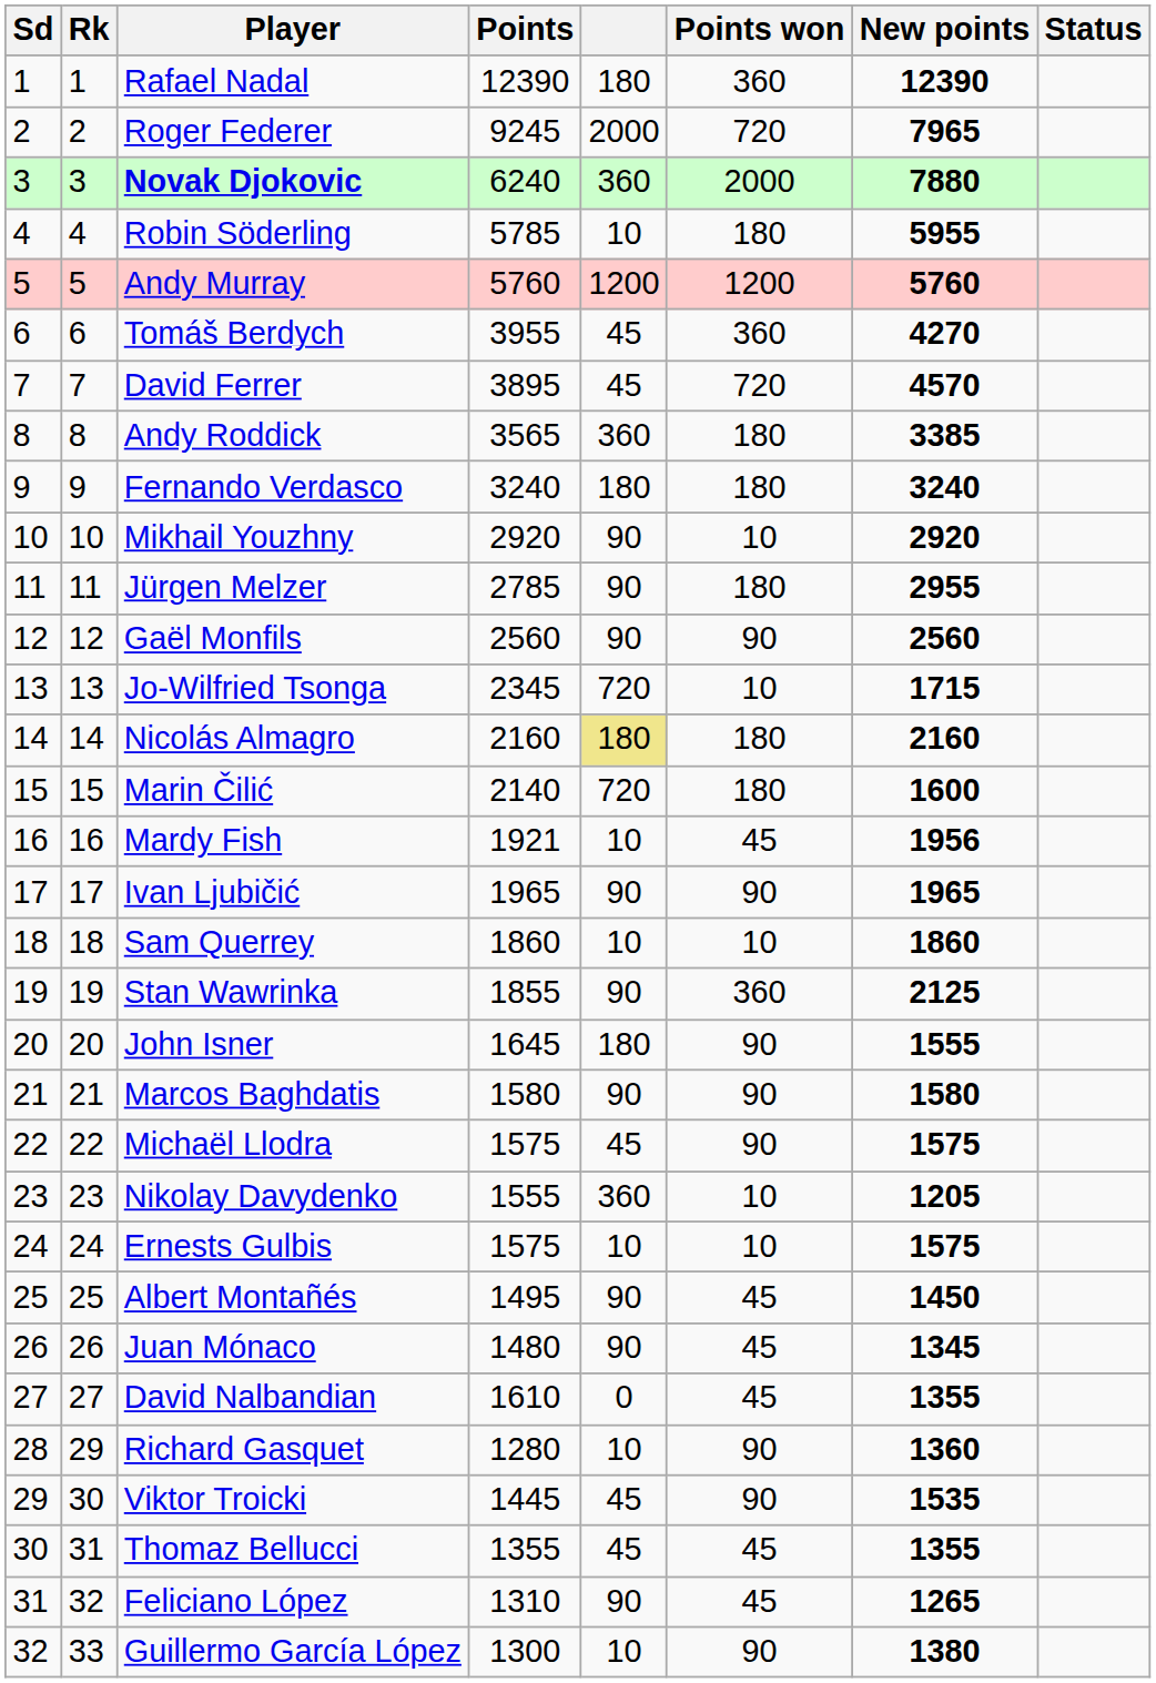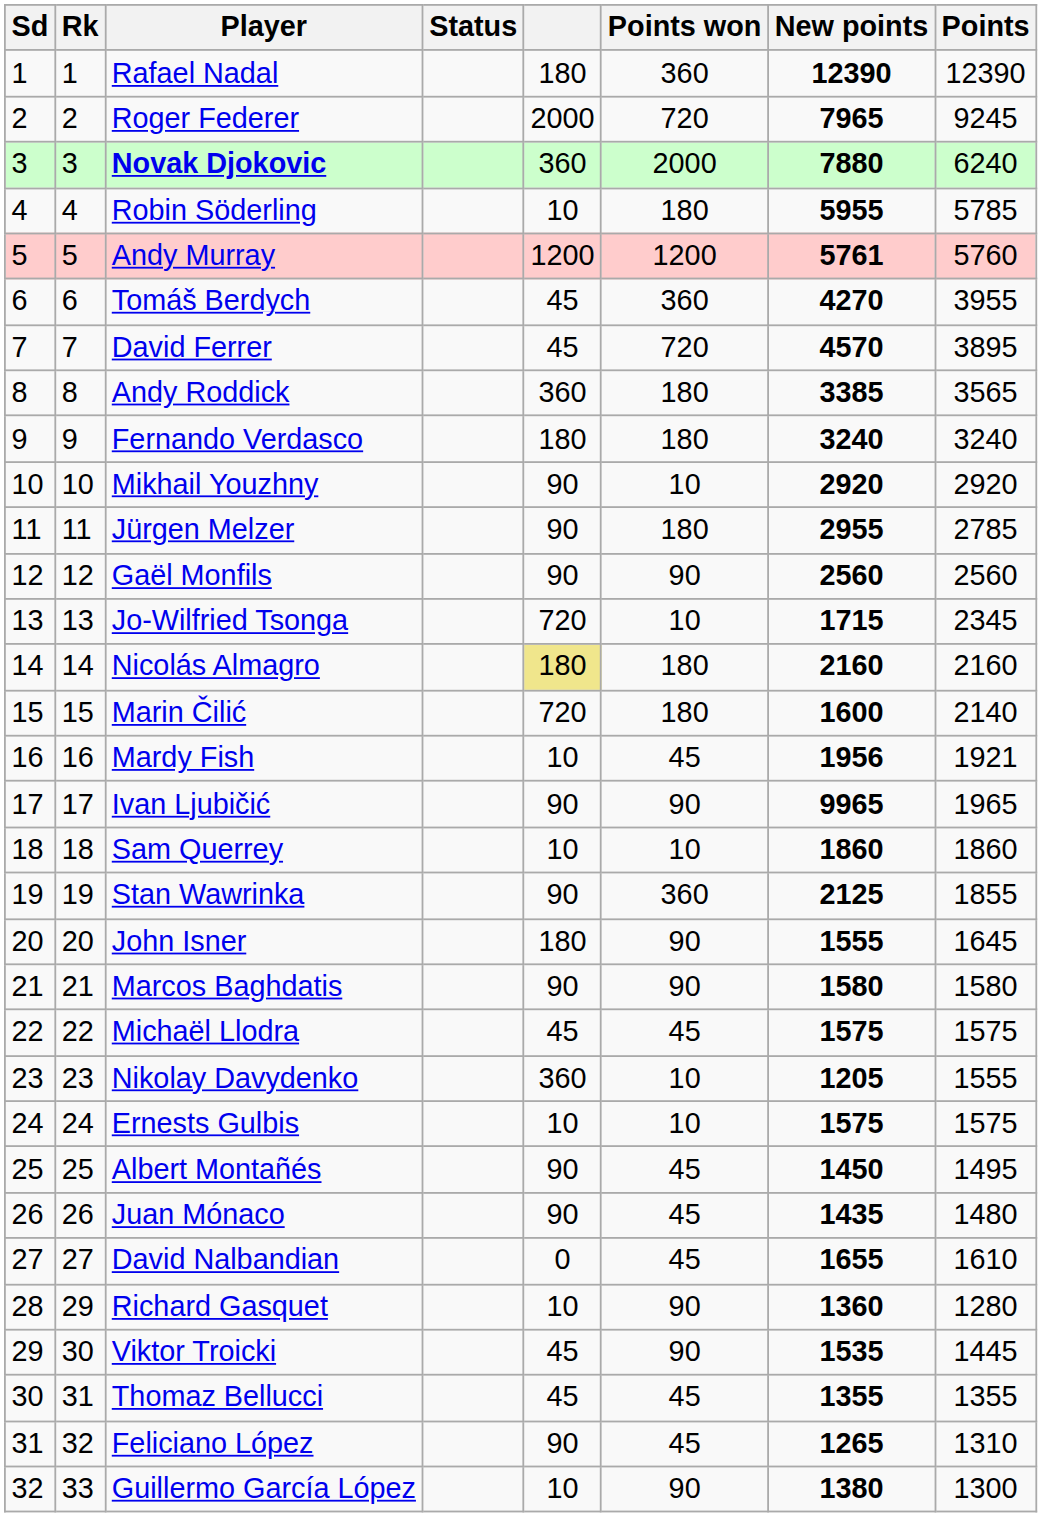 <table class="wikitable sortable" style="margin:1em auto;">
 <tr>
 <th>Sd</th>
 <th>Rk</th>
 <th>Player</th>
-<th>Points</th>
+<th>Status</th>
 <th></th>
 <th>Points won</th>
 <th>New points</th>
-<th>Status</th>
+<th>Points</th>
 </tr>
 <tr>
 <td>1</td>
 <td>1</td>
 <td> <a href='#'>Rafael Nadal</a></td>
-<td align=center>12390</td>
+<td></td>
 <td align=center>180</td>
 <td align=center>360</td>
 <td align=center><strong>12390</strong></td>
-<td></td>
+<td align=center>12390</td>
 </tr>
 <tr>
 <td>2</td>
 <td>2</td>
 <td> <a href='#'>Roger Federer</a></td>
-<td align=center>9245</td>
+<td></td>
 <td align=center>2000</td>
 <td align=center>720</td>
 <td align=center><strong>7965</strong></td>
-<td></td>
+<td align=center>9245</td>
 </tr>
 <tr style="background:#cfc;">
 <td>3</td>
 <td>3</td>
 <td> <strong><a href='#'>Novak Djokovic</a></strong></td>
-<td align=center>6240</td>
+<td></td>
 <td align=center>360</td>
 <td align=center>2000</td>
 <td align=center><strong>7880</strong></td>
-<td></td>
+<td align=center>6240</td>
 </tr>
 <tr>
 <td>4</td>
 <td>4</td>
 <td> <a href='#'>Robin Söderling</a></td>
-<td align=center>5785</td>
+<td></td>
 <td align=center>10</td>
 <td align=center>180</td>
 <td align=center><strong>5955</strong></td>
-<td></td>
+<td align=center>5785</td>
 </tr>
 <tr style="text-align:left; background:#fcc;">
 <td>5</td>
 <td>5</td>
 <td> <a href='#'>Andy Murray</a></td>
-<td align=center>5760</td>
+<td></td>
 <td align=center>1200</td>
 <td align=center>1200</td>
-<td align=center><strong>5760</strong></td>
-<td></td>
+<td align=center><strong>5761</strong></td>
+<td align=center>5760</td>
 </tr>
 <tr>
 <td>6</td>
 <td>6</td>
 <td> <a href='#'>Tomáš Berdych</a></td>
-<td align=center>3955</td>
+<td></td>
 <td align=center>45</td>
 <td align=center>360</td>
 <td align=center><strong>4270</strong></td>
-<td></td>
+<td align=center>3955</td>
 </tr>
 <tr>
 <td>7</td>
 <td>7</td>
 <td> <a href='#'>David Ferrer</a></td>
-<td align=center>3895</td>
+<td></td>
 <td align=center>45</td>
 <td align=center>720</td>
 <td align=center><strong>4570</strong></td>
-<td></td>
+<td align=center>3895</td>
 </tr>
 <tr>
 <td>8</td>
 <td>8</td>
 <td> <a href='#'>Andy Roddick</a></td>
-<td align=center>3565</td>
+<td></td>
 <td align=center>360</td>
 <td align=center>180</td>
 <td align=center><strong>3385</strong></td>
-<td></td>
+<td align=center>3565</td>
 </tr>
 <tr>
 <td>9</td>
 <td>9</td>
 <td> <a href='#'>Fernando Verdasco</a></td>
-<td align=center>3240</td>
+<td></td>
 <td align=center>180</td>
 <td align=center>180</td>
 <td align=center><strong>3240</strong></td>
-<td></td>
+<td align=center>3240</td>
 </tr>
 <tr>
 <td>10</td>
 <td>10</td>
 <td> <a href='#'>Mikhail Youzhny</a></td>
-<td align=center>2920</td>
+<td></td>
 <td align=center>90</td>
 <td align=center>10</td>
 <td align=center><strong>2920</strong></td>
-<td></td>
+<td align=center>2920</td>
 </tr>
 <tr>
 <td>11</td>
 <td>11</td>
 <td> <a href='#'>Jürgen Melzer</a></td>
-<td align=center>2785</td>
+<td></td>
 <td align=center>90</td>
 <td align=center>180</td>
 <td align=center><strong>2955</strong></td>
-<td></td>
+<td align=center>2785</td>
 </tr>
 <tr>
 <td>12</td>
 <td>12</td>
 <td> <a href='#'>Gaël Monfils</a></td>
-<td align=center>2560</td>
+<td></td>
 <td align=center>90</td>
 <td align=center>90</td>
 <td align=center><strong>2560</strong></td>
-<td></td>
+<td align=center>2560</td>
 </tr>
 <tr>
 <td>13</td>
 <td>13</td>
 <td> <a href='#'>Jo-Wilfried Tsonga</a></td>
-<td align=center>2345</td>
+<td></td>
 <td align=center>720</td>
 <td align=center>10</td>
 <td align=center><strong>1715</strong></td>
-<td></td>
+<td align=center>2345</td>
 </tr>
 <tr>
 <td>14</td>
 <td>14</td>
 <td> <a href='#'>Nicolás Almagro</a></td>
-<td align=center>2160</td>
+<td></td>
 <td align=center style="background: khaki;">180</td>
 <td align=center>180</td>
 <td align=center><strong>2160</strong></td>
-<td></td>
+<td align=center>2160</td>
 </tr>
 <tr>
 <td>15</td>
 <td>15</td>
 <td> <a href='#'>Marin Čilić</a></td>
-<td align=center>2140</td>
+<td></td>
 <td align=center>720</td>
 <td align=center>180</td>
 <td align=center><strong>1600</strong></td>
-<td></td>
+<td align=center>2140</td>
 </tr>
 <tr>
 <td>16</td>
 <td>16</td>
 <td> <a href='#'>Mardy Fish</a></td>
-<td align=center>1921</td>
+<td></td>
 <td align=center>10</td>
 <td align=center>45</td>
 <td align=center><strong>1956</strong></td>
-<td></td>
+<td align=center>1921</td>
 </tr>
 <tr>
 <td>17</td>
 <td>17</td>
 <td> <a href='#'>Ivan Ljubičić</a></td>
-<td align=center>1965</td>
+<td></td>
 <td align=center>90</td>
 <td align=center>90</td>
-<td align=center><strong>1965</strong></td>
-<td></td>
+<td align=center><strong>9965</strong></td>
+<td align=center>1965</td>
 </tr>
 <tr>
 <td>18</td>
 <td>18</td>
 <td> <a href='#'>Sam Querrey</a></td>
-<td align=center>1860</td>
+<td></td>
 <td align=center>10</td>
 <td align=center>10</td>
 <td align=center><strong>1860</strong></td>
-<td></td>
+<td align=center>1860</td>
 </tr>
 <tr>
 <td>19</td>
 <td>19</td>
 <td> <a href='#'>Stan Wawrinka</a></td>
-<td align=center>1855</td>
+<td></td>
 <td align=center>90</td>
 <td align=center>360</td>
 <td align=center><strong>2125</strong></td>
-<td></td>
+<td align=center>1855</td>
 </tr>
 <tr>
 <td>20</td>
 <td>20</td>
 <td> <a href='#'>John Isner</a></td>
-<td align=center>1645</td>
+<td></td>
 <td align=center>180</td>
 <td align=center>90</td>
 <td align=center><strong>1555</strong></td>
-<td></td>
+<td align=center>1645</td>
 </tr>
 <tr>
 <td>21</td>
 <td>21</td>
 <td> <a href='#'>Marcos Baghdatis</a></td>
-<td align=center>1580</td>
+<td></td>
 <td align=center>90</td>
 <td align=center>90</td>
 <td align=center><strong>1580</strong></td>
-<td></td>
+<td align=center>1580</td>
 </tr>
 <tr>
 <td>22</td>
 <td>22</td>
 <td> <a href='#'>Michaël Llodra</a></td>
+<td></td>
+<td align=center>45</td>
+<td align=center>45</td>
+<td align=center><strong>1575</strong></td>
 <td align=center>1575</td>
-<td align=center>45</td>
-<td align=center>90</td>
-<td align=center><strong>1575</strong></td>
-<td></td>
 </tr>
 <tr>
 <td>23</td>
 <td>23</td>
 <td> <a href='#'>Nikolay Davydenko</a></td>
-<td align=center>1555</td>
+<td></td>
 <td align=center>360</td>
 <td align=center>10</td>
 <td align=center><strong>1205</strong></td>
-<td></td>
+<td align=center>1555</td>
 </tr>
 <tr>
 <td>24</td>
 <td>24</td>
 <td> <a href='#'>Ernests Gulbis</a></td>
-<td align=center>1575</td>
+<td></td>
 <td align=center>10</td>
 <td align=center>10</td>
 <td align=center><strong>1575</strong></td>
-<td></td>
+<td align=center>1575</td>
 </tr>
 <tr>
 <td>25</td>
 <td>25</td>
 <td> <a href='#'>Albert Montañés</a></td>
-<td align=center>1495</td>
+<td></td>
 <td align=center>90</td>
 <td align=center>45</td>
 <td align=center><strong>1450</strong></td>
-<td></td>
+<td align=center>1495</td>
 </tr>
 <tr>
 <td>26</td>
 <td>26</td>
 <td> <a href='#'>Juan Mónaco</a></td>
-<td align=center>1480</td>
+<td></td>
 <td align=center>90</td>
 <td align=center>45</td>
-<td align=center><strong>1345</strong></td>
-<td></td>
+<td align=center><strong>1435</strong></td>
+<td align=center>1480</td>
 </tr>
 <tr>
 <td>27</td>
 <td>27</td>
 <td> <a href='#'>David Nalbandian</a></td>
-<td align=center>1610</td>
+<td></td>
 <td align=center>0</td>
 <td align=center>45</td>
-<td align=center><strong>1355</strong></td>
-<td></td>
+<td align=center><strong>1655</strong></td>
+<td align=center>1610</td>
 </tr>
 <tr>
 <td>28</td>
 <td>29</td>
 <td> <a href='#'>Richard Gasquet</a></td>
-<td align=center>1280</td>
+<td></td>
 <td align=center>10</td>
 <td align=center>90</td>
 <td align=center><strong>1360</strong></td>
-<td></td>
+<td align=center>1280</td>
 </tr>
 <tr>
 <td>29</td>
 <td>30</td>
 <td> <a href='#'>Viktor Troicki</a></td>
-<td align=center>1445</td>
+<td></td>
 <td align=center>45</td>
 <td align=center>90</td>
 <td align=center><strong>1535</strong></td>
-<td></td>
+<td align=center>1445</td>
 </tr>
 <tr>
 <td>30</td>
 <td>31</td>
 <td> <a href='#'>Thomaz Bellucci</a></td>
-<td align=center>1355</td>
+<td></td>
 <td align=center>45</td>
 <td align=center>45</td>
 <td align=center><strong>1355</strong></td>
-<td></td>
+<td align=center>1355</td>
 </tr>
 <tr>
 <td>31</td>
 <td>32</td>
 <td> <a href='#'>Feliciano López</a></td>
-<td align=center>1310</td>
+<td></td>
 <td align=center>90</td>
 <td align=center>45</td>
 <td align=center><strong>1265</strong></td>
-<td></td>
+<td align=center>1310</td>
 </tr>
 <tr>
 <td>32</td>
 <td>33</td>
 <td> <a href='#'>Guillermo García López</a></td>
-<td align=center>1300</td>
+<td></td>
 <td align=center>10</td>
 <td align=center>90</td>
 <td align=center><strong>1380</strong></td>
-<td></td>
+<td align=center>1300</td>
 </tr>
 </table>
